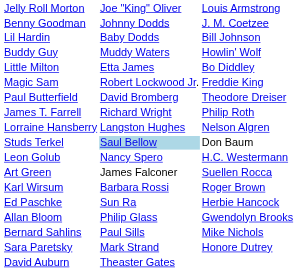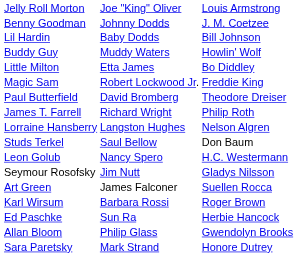 <table>
 <tr>
 <td><a href='#'>Jelly Roll Morton</a></td>
 <td><a href='#'>Joe "King" Oliver</a></td>
 <td><a href='#'>Louis Armstrong</a></td>
 </tr>
 <tr>
 <td><a href='#'>Benny Goodman</a></td>
 <td><a href='#'>Johnny Dodds</a></td>
 <td><a href='#'>J. M. Coetzee</a></td>
 </tr>
 <tr>
 <td><a href='#'>Lil Hardin</a></td>
 <td><a href='#'>Baby Dodds</a></td>
 <td><a href='#'>Bill Johnson</a></td>
 </tr>
 <tr>
 <td><a href='#'>Buddy Guy</a></td>
 <td><a href='#'>Muddy Waters</a></td>
 <td><a href='#'>Howlin' Wolf</a></td>
 </tr>
 <tr>
 <td><a href='#'>Little Milton</a></td>
 <td><a href='#'>Etta James</a></td>
 <td><a href='#'>Bo Diddley</a></td>
 </tr>
 <tr>
 <td><a href='#'>Magic Sam</a></td>
 <td><a href='#'>Robert Lockwood Jr</a>.</td>
 <td><a href='#'>Freddie King</a></td>
 </tr>
 <tr>
 <td><a href='#'>Paul Butterfield</a></td>
 <td><a href='#'>David Bromberg</a></td>
 <td><a href='#'>Theodore Dreiser</a></td>
 </tr>
 <tr>
 <td><a href='#'>James T. Farrell</a></td>
 <td><a href='#'>Richard Wright</a></td>
 <td><a href='#'>Philip Roth</a></td>
 </tr>
 <tr>
 <td><a href='#'>Lorraine Hansberry</a></td>
 <td><a href='#'>Langston Hughes</a></td>
 <td><a href='#'>Nelson Algren</a></td>
 </tr>
 <tr>
 <td><a href='#'>Studs Terkel</a></td>
-<td style="background: lightblue;"><a href='#'>Saul Bellow</a></td>
+<td><a href='#'>Saul Bellow</a></td>
 <td>Don Baum</td>
 </tr>
 <tr>
 <td><a href='#'>Leon Golub</a></td>
 <td><a href='#'>Nancy Spero</a></td>
 <td><a href='#'>H.C. Westermann</a></td>
+</tr>
+<tr>
+<td>Seymour Rosofsky</td>
+<td><a href='#'>Jim Nutt</a></td>
+<td><a href='#'>Gladys Nilsson</a></td>
 </tr>
 <tr>
 <td><a href='#'>Art Green</a></td>
 <td>James Falconer</td>
 <td><a href='#'>Suellen Rocca</a></td>
 </tr>
 <tr>
 <td><a href='#'>Karl Wirsum</a></td>
 <td><a href='#'>Barbara Rossi</a></td>
 <td><a href='#'>Roger Brown</a></td>
 </tr>
 <tr>
 <td><a href='#'>Ed Paschke</a></td>
 <td><a href='#'>Sun Ra</a></td>
 <td><a href='#'>Herbie Hancock</a></td>
 </tr>
 <tr>
 <td><a href='#'>Allan Bloom</a></td>
 <td><a href='#'>Philip Glass</a></td>
 <td><a href='#'>Gwendolyn Brooks</a></td>
 </tr>
 <tr>
-<td><a href='#'>Bernard Sahlins</a></td>
-<td><a href='#'>Paul Sills</a></td>
-<td><a href='#'>Mike Nichols</a></td>
-</tr>
-<tr>
 <td><a href='#'>Sara Paretsky</a></td>
 <td><a href='#'>Mark Strand</a></td>
 <td><a href='#'>Honore Dutrey</a></td>
 </tr>
-<tr>
-<td><a href='#'>David Auburn</a></td>
-<td><a href='#'>Theaster Gates</a></td>
-<td></td>
-</tr>
 </table>
